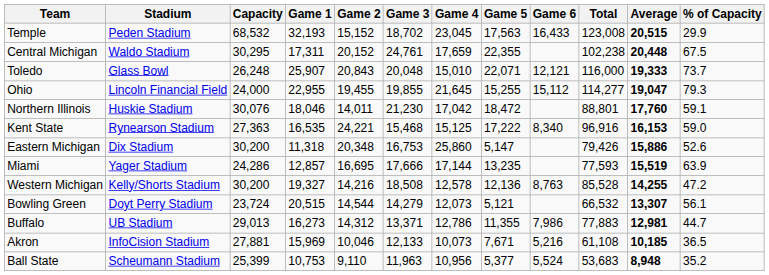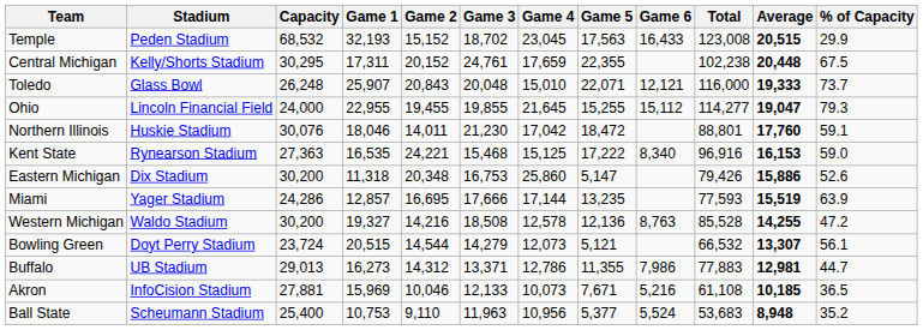 <table class="wikitable sortable">
 <tr>
 <th>Team</th>
 <th>Stadium</th>
 <th>Capacity</th>
 <th>Game 1</th>
 <th>Game 2</th>
 <th>Game 3</th>
 <th>Game 4</th>
 <th>Game 5</th>
 <th>Game 6</th>
 <th>Total</th>
 <th>Average</th>
 <th>% of Capacity</th>
 </tr>
 <tr>
 <td>Temple</td>
 <td><a href='#'>Peden Stadium</a></td>
 <td>68,532</td>
 <td>32,193</td>
 <td>15,152</td>
 <td>18,702</td>
 <td>23,045</td>
 <td>17,563</td>
 <td>16,433</td>
 <td>123,008</td>
 <td><strong>20,515</strong></td>
 <td>29.9</td>
 </tr>
 <tr>
 <td>Central Michigan</td>
-<td><a href='#'>Waldo Stadium</a></td>
+<td><a href='#'>Kelly/Shorts Stadium</a></td>
 <td>30,295</td>
 <td>17,311</td>
 <td>20,152</td>
 <td>24,761</td>
 <td>17,659</td>
 <td>22,355</td>
 <td align=center></td>
 <td>102,238</td>
 <td><strong>20,448</strong></td>
 <td>67.5</td>
 </tr>
 <tr>
 <td>Toledo</td>
 <td><a href='#'>Glass Bowl</a></td>
 <td>26,248</td>
 <td>25,907</td>
 <td>20,843</td>
 <td>20,048</td>
 <td>15,010</td>
 <td>22,071</td>
 <td>12,121</td>
 <td>116,000</td>
 <td><strong>19,333</strong></td>
 <td>73.7</td>
 </tr>
 <tr>
 <td>Ohio</td>
 <td><a href='#'>Lincoln Financial Field</a></td>
 <td>24,000</td>
 <td>22,955</td>
 <td>19,455</td>
 <td>19,855</td>
 <td>21,645</td>
 <td>15,255</td>
 <td>15,112</td>
 <td>114,277</td>
 <td><strong>19,047</strong></td>
 <td>79.3</td>
 </tr>
 <tr>
 <td>Northern Illinois</td>
 <td><a href='#'>Huskie Stadium</a></td>
 <td>30,076</td>
 <td>18,046</td>
 <td>14,011</td>
 <td>21,230</td>
 <td>17,042</td>
 <td>18,472</td>
 <td align=center></td>
 <td>88,801</td>
 <td><strong>17,760</strong></td>
 <td>59.1</td>
 </tr>
 <tr>
 <td>Kent State</td>
 <td><a href='#'>Rynearson Stadium</a></td>
 <td>27,363</td>
 <td>16,535</td>
 <td>24,221</td>
 <td>15,468</td>
 <td>15,125</td>
 <td>17,222</td>
 <td>8,340</td>
 <td>96,916</td>
 <td><strong>16,153</strong></td>
 <td>59.0</td>
 </tr>
 <tr>
 <td>Eastern Michigan</td>
 <td><a href='#'>Dix Stadium</a></td>
 <td>30,200</td>
 <td>11,318</td>
 <td>20,348</td>
 <td>16,753</td>
 <td>25,860</td>
 <td>5,147</td>
 <td align=center></td>
 <td>79,426</td>
 <td><strong>15,886</strong></td>
 <td>52.6</td>
 </tr>
 <tr>
 <td>Miami</td>
 <td><a href='#'>Yager Stadium</a></td>
 <td>24,286</td>
 <td>12,857</td>
 <td>16,695</td>
 <td>17,666</td>
 <td>17,144</td>
 <td>13,235</td>
 <td align=center></td>
 <td>77,593</td>
 <td><strong>15,519</strong></td>
 <td>63.9</td>
 </tr>
 <tr>
 <td>Western Michigan</td>
-<td><a href='#'>Kelly/Shorts Stadium</a></td>
+<td><a href='#'>Waldo Stadium</a></td>
 <td>30,200</td>
 <td>19,327</td>
 <td>14,216</td>
 <td>18,508</td>
 <td>12,578</td>
 <td>12,136</td>
 <td>8,763</td>
 <td>85,528</td>
 <td><strong>14,255</strong></td>
 <td>47.2</td>
 </tr>
 <tr>
 <td>Bowling Green</td>
 <td><a href='#'>Doyt Perry Stadium</a></td>
 <td>23,724</td>
 <td>20,515</td>
 <td>14,544</td>
 <td>14,279</td>
 <td>12,073</td>
 <td>5,121</td>
 <td align=center></td>
 <td>66,532</td>
 <td><strong>13,307</strong></td>
 <td>56.1</td>
 </tr>
 <tr>
 <td>Buffalo</td>
 <td><a href='#'>UB Stadium</a></td>
 <td>29,013</td>
 <td>16,273</td>
 <td>14,312</td>
 <td>13,371</td>
 <td>12,786</td>
 <td>11,355</td>
 <td>7,986</td>
 <td>77,883</td>
 <td><strong>12,981</strong></td>
 <td>44.7</td>
 </tr>
 <tr>
 <td>Akron</td>
 <td><a href='#'>InfoCision Stadium</a></td>
 <td>27,881</td>
 <td>15,969</td>
 <td>10,046</td>
 <td>12,133</td>
 <td>10,073</td>
 <td>7,671</td>
 <td>5,216</td>
 <td>61,108</td>
 <td><strong>10,185</strong></td>
 <td>36.5</td>
 </tr>
 <tr>
 <td>Ball State</td>
 <td><a href='#'>Scheumann Stadium</a></td>
-<td>25,399</td>
+<td>25,400</td>
 <td>10,753</td>
 <td>9,110</td>
 <td>11,963</td>
 <td>10,956</td>
 <td>5,377</td>
 <td>5,524</td>
 <td>53,683</td>
 <td><strong>8,948</strong></td>
 <td>35.2</td>
 </tr>
 </table>
